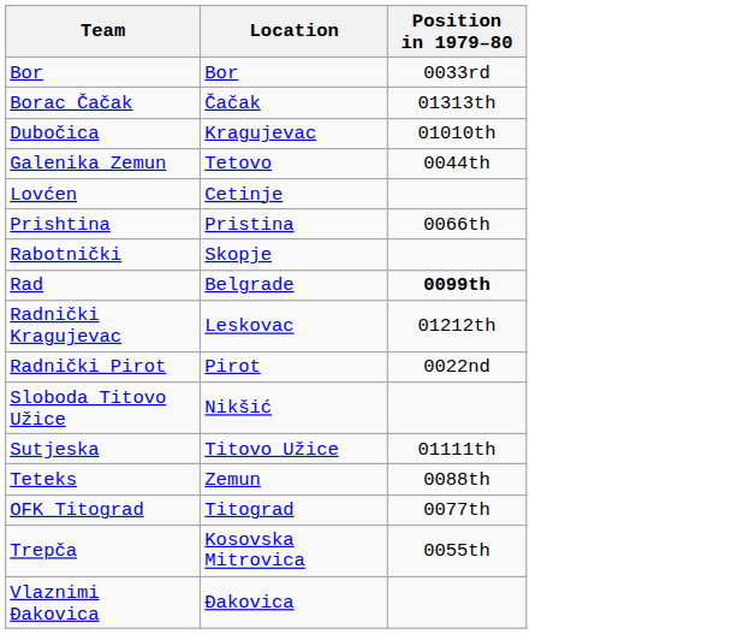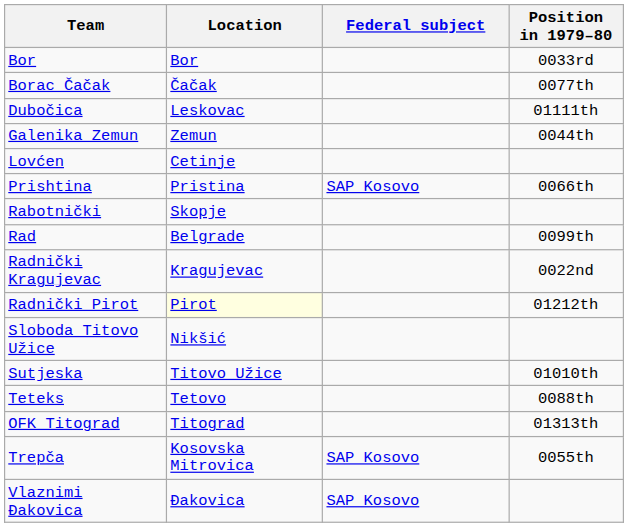 <table class="wikitable sortable" style="text-align:left">
 <tr>
 <th width="130">Team</th>
 <th width="125">Location</th>
+<th width="150"><a href='#'>Federal subject</a></th>
 <th width="90">Position<br>in 1979–80</th>
 </tr>
 <tr>
 <td><a href='#'>Bor</a></td>
 <td><a href='#'>Bor</a></td>
+<td></td>
 <td style="text-align:center"><span>003</span>3rd</td>
 </tr>
 <tr>
 <td><a href='#'>Borac Čačak</a></td>
 <td><a href='#'>Čačak</a></td>
-<td style="text-align:center"><span>013</span>13th</td>
+<td></td>
+<td style="text-align:center"><span>007</span>7th</td>
 </tr>
 <tr>
 <td><a href='#'>Dubočica</a></td>
-<td><a href='#'>Kragujevac</a></td>
-<td style="text-align:center"><span>010</span>10th</td>
+<td><a href='#'>Leskovac</a></td>
+<td></td>
+<td style="text-align:center"><span>011</span>11th</td>
 </tr>
 <tr>
 <td><a href='#'>Galenika Zemun</a></td>
-<td><a href='#'>Tetovo</a></td>
+<td><a href='#'>Zemun</a></td>
+<td></td>
 <td style="text-align:center"><span>004</span>4th</td>
 </tr>
 <tr>
 <td><a href='#'>Lovćen</a></td>
 <td><a href='#'>Cetinje</a></td>
 <td></td>
+<td></td>
 </tr>
 <tr>
 <td><a href='#'>Prishtina</a></td>
 <td><a href='#'>Pristina</a></td>
+<td> <a href='#'>SAP Kosovo</a></td>
 <td style="text-align:center"><span>006</span>6th</td>
 </tr>
 <tr>
 <td><a href='#'>Rabotnički</a></td>
 <td><a href='#'>Skopje</a></td>
 <td></td>
+<td></td>
 </tr>
 <tr>
 <td><a href='#'>Rad</a></td>
 <td><a href='#'>Belgrade</a></td>
-<td style="text-align:center"><strong><span>009</span>9th</strong></td>
+<td></td>
+<td style="text-align:center"><span>009</span>9th</td>
 </tr>
 <tr>
 <td><a href='#'>Radnički Kragujevac</a></td>
-<td><a href='#'>Leskovac</a></td>
-<td style="text-align:center"><span>012</span>12th</td>
+<td><a href='#'>Kragujevac</a></td>
+<td></td>
+<td style="text-align:center"><span>002</span>2nd</td>
 </tr>
 <tr>
 <td><a href='#'>Radnički Pirot</a></td>
-<td><a href='#'>Pirot</a></td>
-<td style="text-align:center"><span>002</span>2nd</td>
+<td style="background: lightyellow;"><a href='#'>Pirot</a></td>
+<td></td>
+<td style="text-align:center"><span>012</span>12th</td>
 </tr>
 <tr>
 <td><a href='#'>Sloboda Titovo Užice</a></td>
 <td><a href='#'>Nikšić</a></td>
 <td></td>
+<td></td>
 </tr>
 <tr>
 <td><a href='#'>Sutjeska</a></td>
 <td><a href='#'>Titovo Užice</a></td>
-<td style="text-align:center"><span>011</span>11th</td>
+<td></td>
+<td style="text-align:center"><span>010</span>10th</td>
 </tr>
 <tr>
 <td><a href='#'>Teteks</a></td>
-<td><a href='#'>Zemun</a></td>
+<td><a href='#'>Tetovo</a></td>
+<td></td>
 <td style="text-align:center"><span>008</span>8th</td>
 </tr>
 <tr>
 <td><a href='#'>OFK Titograd</a></td>
 <td><a href='#'>Titograd</a></td>
-<td style="text-align:center"><span>007</span>7th</td>
+<td></td>
+<td style="text-align:center"><span>013</span>13th</td>
 </tr>
 <tr>
 <td><a href='#'>Trepča</a></td>
 <td><a href='#'>Kosovska Mitrovica</a></td>
+<td> <a href='#'>SAP Kosovo</a></td>
 <td style="text-align:center"><span>005</span>5th</td>
 </tr>
 <tr>
 <td><a href='#'>Vlaznimi Đakovica</a></td>
 <td><a href='#'>Đakovica</a></td>
+<td> <a href='#'>SAP Kosovo</a></td>
 <td></td>
 </tr>
 </table>
